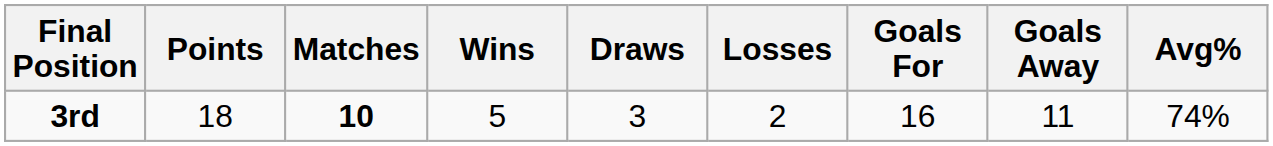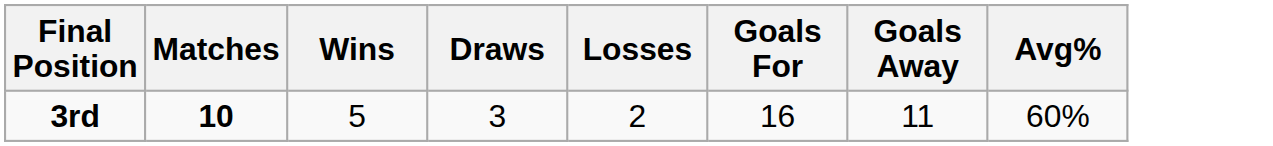 <table class="wikitable" style="font-size: 95%; text-align: center;">
 <tr>
 <th width=60>Final Position</th>
-<th width=60>Points</th>
 <th width=60>Matches</th>
 <th width=60>Wins</th>
 <th width=60>Draws</th>
 <th width=60>Losses</th>
 <th width=60>Goals For</th>
 <th width=60>Goals Away</th>
 <th width=60>Avg%</th>
 </tr>
 <tr>
 <td><strong>3rd</strong></td>
-<td>18</td>
 <td><strong>10</strong></td>
 <td>5</td>
 <td>3</td>
 <td>2</td>
 <td>16</td>
 <td>11</td>
-<td>74%</td>
+<td>60%</td>
 </tr>
 </table>
